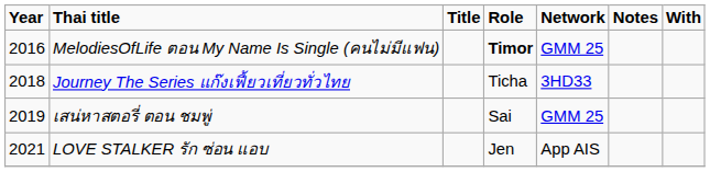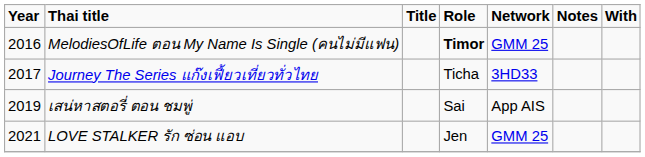 <table class="wikitable" style="font-size: 85%;">
 <tr>
 <td><strong>Year</strong></td>
 <td><strong>Thai title</strong></td>
 <td><strong>Title</strong></td>
 <td><strong>Role</strong></td>
 <td><strong>Network</strong></td>
 <td><strong>Notes</strong></td>
 <td><strong>With</strong></td>
 </tr>
 <tr>
 <td rowspan="1">2016</td>
 <td><em>MelodiesOfLife ตอน My Name Is Single (คนไม่มีแฟน)</em></td>
 <td><em> </em></td>
 <td><strong>Timor</strong></td>
 <td><a href='#'>GMM 25</a></td>
 <td></td>
 <td></td>
 </tr>
 <tr>
-<td rowspan="1">2018</td>
+<td rowspan="1">2017</td>
 <td><em><a href='#'>Journey The Series แก๊งเฟี้ยวเที่ยวทั่วไทย</a></em></td>
 <td><em> </em></td>
 <td>Ticha</td>
 <td><a href='#'>3HD33</a></td>
 <td></td>
 <td></td>
 </tr>
 <tr>
 <td rowspan="1">2019</td>
 <td><em>เสน่หาสตอรี่ ตอน ชมพู่</em></td>
 <td><em> </em></td>
 <td>Sai</td>
-<td><a href='#'>GMM 25</a></td>
+<td>App AIS</td>
 <td></td>
 <td></td>
 </tr>
 <tr>
 <td rowspan="1">2021</td>
 <td><em>LOVE STALKER รัก ซ่อน แอบ</em></td>
 <td><em> </em></td>
 <td>Jen</td>
-<td>App AIS</td>
+<td><a href='#'>GMM 25</a></td>
 <td></td>
 <td></td>
 </tr>
 <tr>
 </tr>
 </table>
